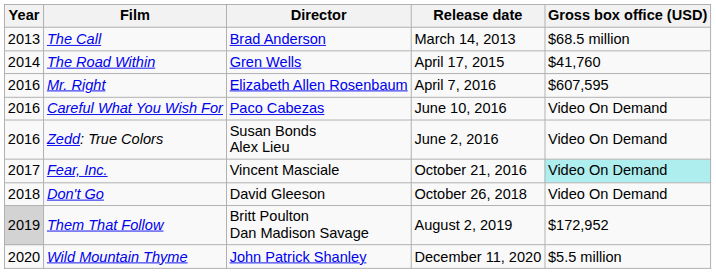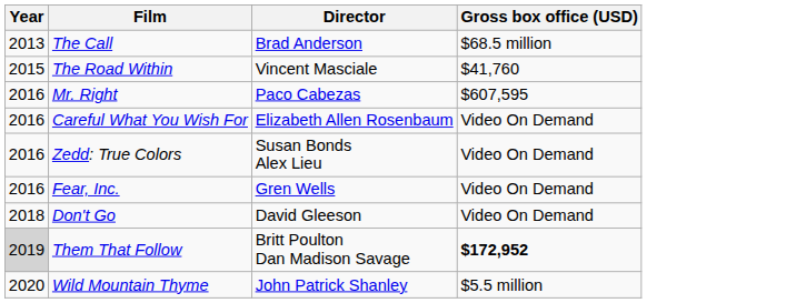 <table class="wikitable sortable">
 <tr>
 <th scope="col">Year</th>
 <th scope="col">Film</th>
 <th scope="col">Director</th>
-<th scope="col">Release date</th>
 <th scope="col">Gross box office (USD)</th>
 </tr>
 <tr>
 <td>2013</td>
 <td><em><a href='#'>The Call</a></em></td>
 <td><a href='#'>Brad Anderson</a></td>
-<td>March 14, 2013</td>
 <td>$68.5 million</td>
 </tr>
 <tr>
-<td>2014</td>
+<td>2015</td>
 <td><em><a href='#'>The Road Within</a></em></td>
-<td><a href='#'>Gren Wells</a></td>
-<td>April 17, 2015</td>
+<td>Vincent Masciale</td>
 <td>$41,760</td>
 </tr>
 <tr>
 <td>2016</td>
 <td><em><a href='#'>Mr. Right</a></em></td>
-<td><a href='#'>Elizabeth Allen Rosenbaum</a></td>
-<td>April 7, 2016</td>
+<td><a href='#'>Paco Cabezas</a></td>
 <td>$607,595</td>
 </tr>
 <tr>
 <td>2016</td>
 <td><em><a href='#'>Careful What You Wish For</a></em></td>
-<td><a href='#'>Paco Cabezas</a></td>
-<td>June 10, 2016</td>
+<td><a href='#'>Elizabeth Allen Rosenbaum</a></td>
 <td>Video On Demand</td>
 </tr>
 <tr>
 <td>2016</td>
 <td><em><a href='#'>Zedd</a>: True Colors</em></td>
 <td>Susan Bonds<br>Alex Lieu</td>
-<td>June 2, 2016</td>
 <td>Video On Demand</td>
 </tr>
 <tr>
-<td>2017</td>
+<td>2016</td>
 <td><em><a href='#'>Fear, Inc.</a></em></td>
-<td>Vincent Masciale</td>
-<td>October 21, 2016</td>
-<td style="background: paleturquoise;">Video On Demand</td>
+<td><a href='#'>Gren Wells</a></td>
+<td>Video On Demand</td>
 </tr>
 <tr>
 <td>2018</td>
 <td><em><a href='#'>Don't Go</a></em></td>
 <td>David Gleeson</td>
-<td>October 26, 2018</td>
 <td>Video On Demand</td>
 </tr>
 <tr>
 <td style="background: lightgrey;">2019</td>
 <td><em><a href='#'>Them That Follow</a></em></td>
 <td>Britt Poulton<br>Dan Madison Savage</td>
-<td>August 2, 2019</td>
-<td>$172,952</td>
+<td><strong>$172,952</strong></td>
 </tr>
 <tr>
 <td>2020</td>
 <td><em><a href='#'>Wild Mountain Thyme</a></em></td>
 <td><a href='#'>John Patrick Shanley</a></td>
-<td>December 11, 2020</td>
 <td>$5.5 million</td>
 </tr>
 </table>
